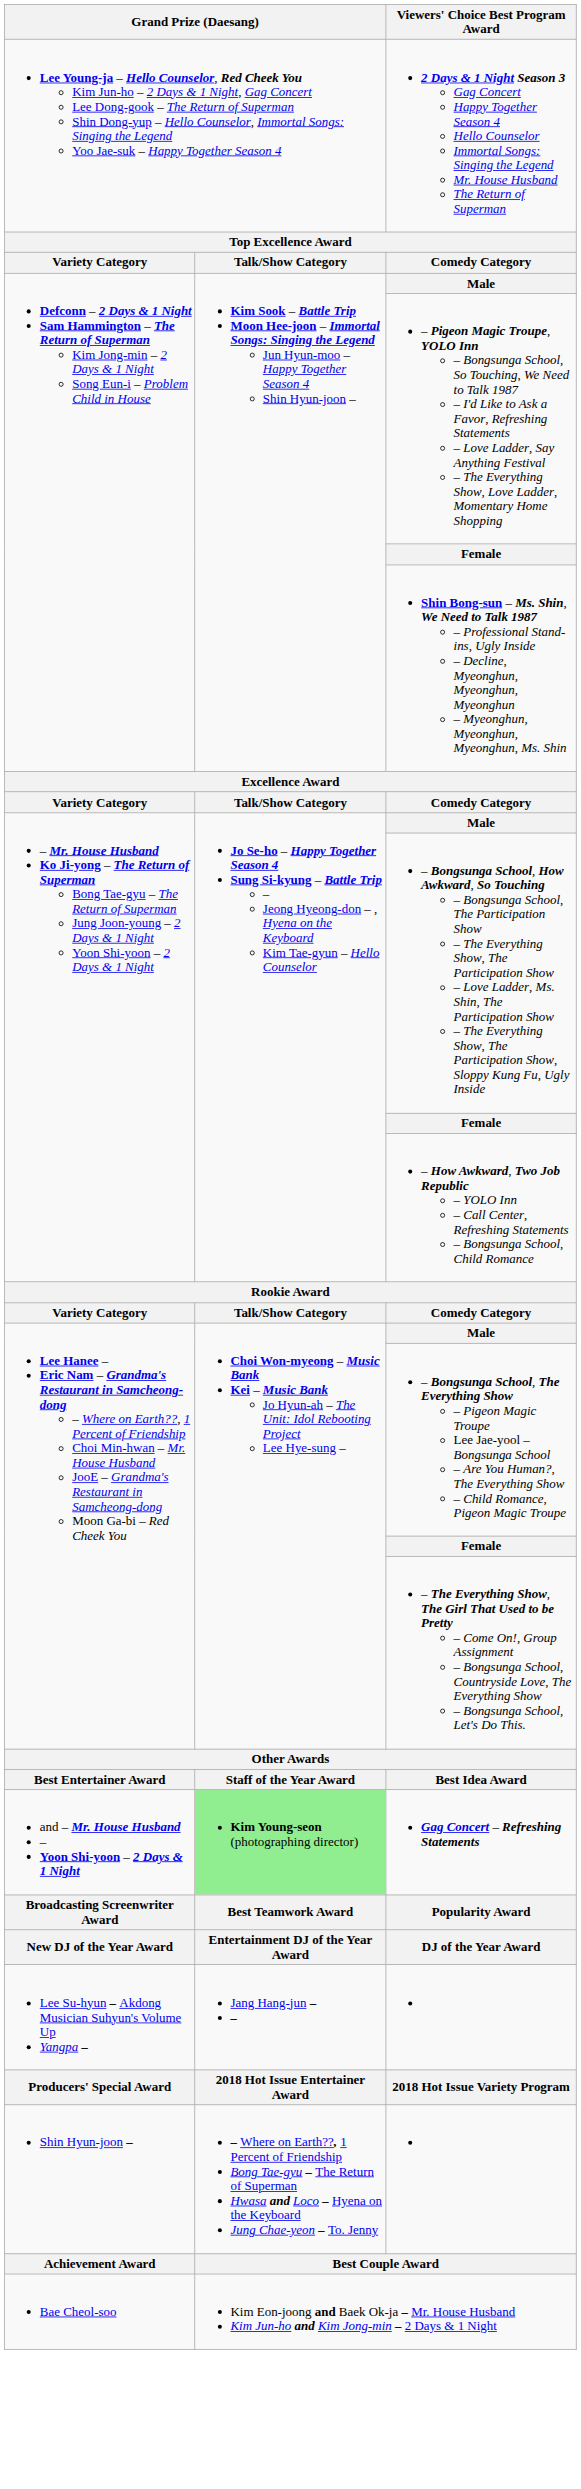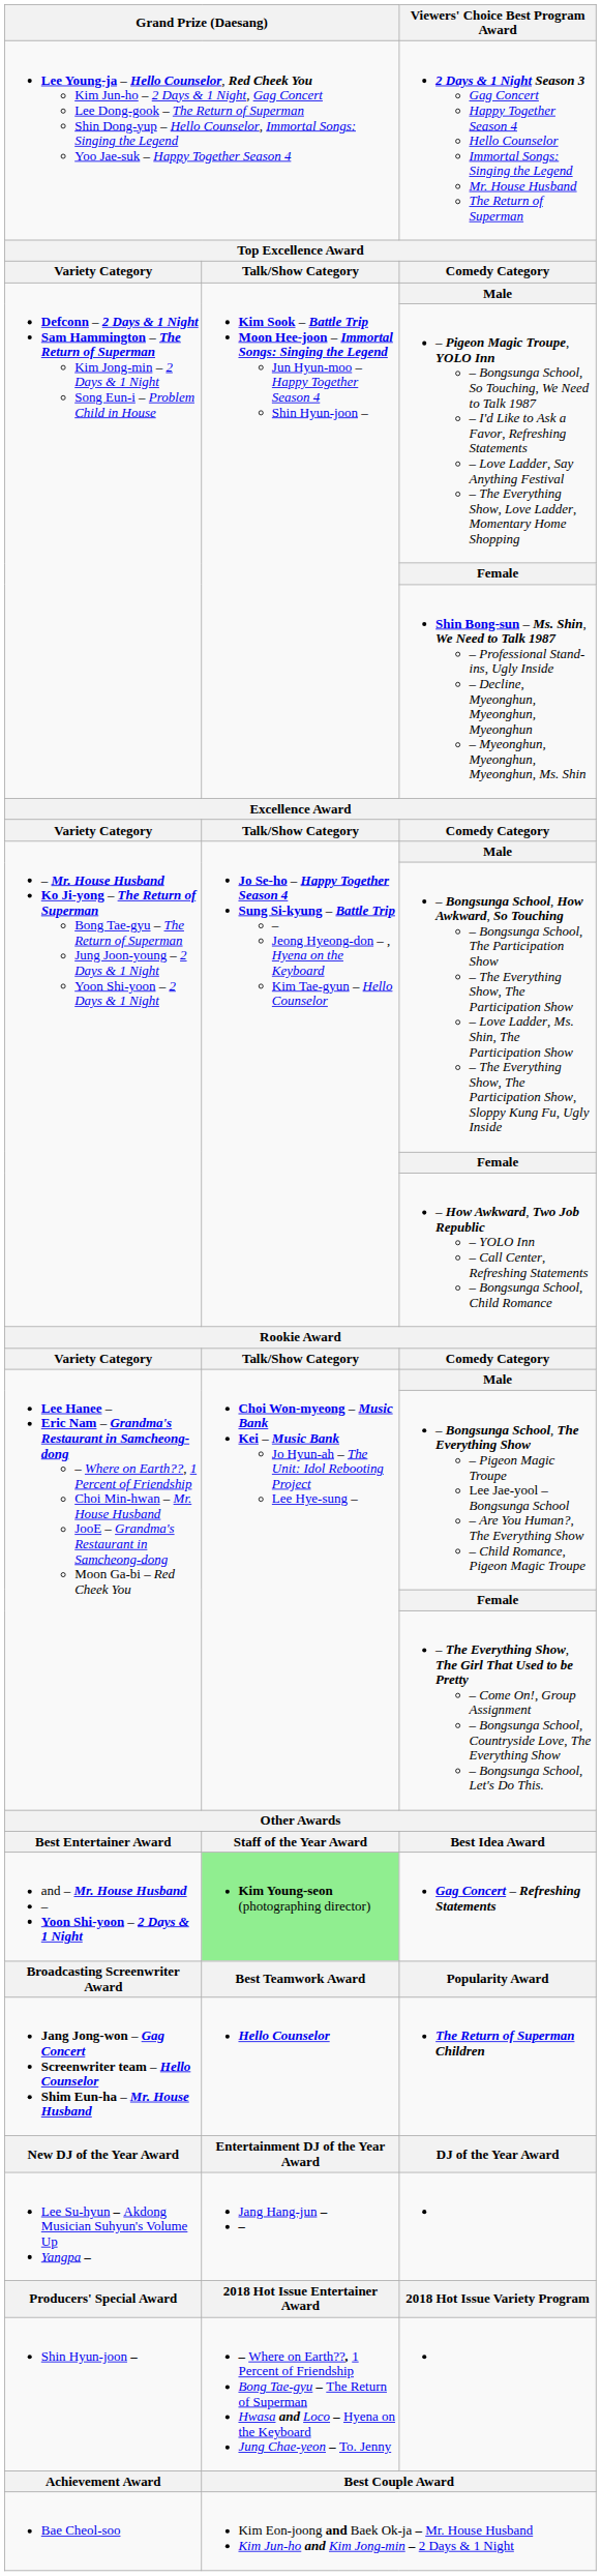 <table class="wikitable" style="width:80%;">
 <tr>
 <th colspan="2">Grand Prize (Daesang)</th>
 <th>Viewers' Choice Best Program Award</th>
 </tr>
 <tr>
 <td colspan="2" valign="top"><br><ul><li><strong><a href='#'>Lee Young-ja</a></strong> – <strong><em><a href='#'>Hello Counselor</a></em></strong>, <strong><em>Red Cheek You</em></strong><ul><li><a href='#'>Kim Jun-ho</a> – <em><a href='#'>2 Days & 1 Night</a></em>, <em><a href='#'>Gag Concert</a></em></li><li><a href='#'>Lee Dong-gook</a> – <em><a href='#'>The Return of Superman</a></em></li><li><a href='#'>Shin Dong-yup</a> – <em><a href='#'>Hello Counselor</a></em>, <em><a href='#'>Immortal Songs: Singing the Legend</a></em></li><li><a href='#'>Yoo Jae-suk</a> – <em><a href='#'>Happy Together Season 4</a></em></li></ul></li></ul></td>
 <td valign="top"><br><ul><li><strong><em><a href='#'>2 Days & 1 Night</a> Season 3</em></strong><ul><li><em><a href='#'>Gag Concert</a></em></li><li><em><a href='#'>Happy Together Season 4</a></em></li><li><em><a href='#'>Hello Counselor</a></em></li><li><em><a href='#'>Immortal Songs: Singing the Legend</a></em></li><li><em><a href='#'>Mr. House Husband</a></em></li><li><em><a href='#'>The Return of Superman</a></em></li></ul></li></ul></td>
 </tr>
 <tr>
 <th colspan="3">Top Excellence Award</th>
 </tr>
 <tr>
 <th width="30%">Variety Category</th>
 <th width="30%">Talk/Show Category</th>
 <th width="30%">Comedy Category</th>
 </tr>
 <tr>
 <td rowspan="4" valign="top"><br><ul><li><strong><a href='#'>Defconn</a></strong> – <strong><em><a href='#'>2 Days & 1 Night</a></em></strong></li><li><strong><a href='#'>Sam Hammington</a></strong> – <strong><em><a href='#'>The Return of Superman</a></em></strong><ul><li><a href='#'>Kim Jong-min</a> – <em><a href='#'>2 Days & 1 Night</a></em></li><li><a href='#'>Song Eun-i</a> – <em><a href='#'>Problem Child in House</a></em></li></ul></li></ul></td>
 <td rowspan="4" valign="top"><br><ul><li><strong><a href='#'>Kim Sook</a></strong> – <strong><em><a href='#'>Battle Trip</a></em></strong></li><li><strong><a href='#'>Moon Hee-joon</a></strong> – <strong><em><a href='#'>Immortal Songs: Singing the Legend</a></em></strong><ul><li><a href='#'>Jun Hyun-moo</a> – <em><a href='#'>Happy Together Season 4</a></em></li><li><a href='#'>Shin Hyun-joon</a> – <em></em></li></ul></li></ul></td>
 <th>Male</th>
 </tr>
 <tr>
 <td valign="top"><br><ul><li><strong></strong> – <strong><em>Pigeon Magic Troupe</em></strong>, <strong><em>YOLO Inn</em></strong><ul><li> – <em>Bongsunga School</em>, <em>So Touching</em>, <em>We Need to Talk 1987</em></li><li> – <em>I'd Like to Ask a Favor</em>, <em>Refreshing Statements</em></li><li> – <em>Love Ladder</em>, <em>Say Anything Festival</em></li><li> – <em>The Everything Show</em>, <em>Love Ladder</em>, <em>Momentary Home Shopping</em></li></ul></li></ul></td>
 </tr>
 <tr>
 <th>Female</th>
 </tr>
 <tr>
 <td valign="top"><br><ul><li><strong><a href='#'>Shin Bong-sun</a></strong> – <strong><em>Ms. Shin</em></strong>, <strong><em>We Need to Talk 1987</em></strong><ul><li> – <em>Professional Stand-ins</em>, <em>Ugly Inside</em></li><li> – <em>Decline</em>, <em>Myeonghun, Myeonghun, Myeonghun</em></li><li> – <em>Myeonghun, Myeonghun, Myeonghun</em>, <em>Ms. Shin</em></li></ul></li></ul></td>
 </tr>
 <tr>
 <th colspan="3">Excellence Award</th>
 </tr>
 <tr>
 <th>Variety Category</th>
 <th>Talk/Show Category</th>
 <th>Comedy Category</th>
 </tr>
 <tr>
 <td rowspan="4" valign="top"><br><ul><li><strong></strong> – <strong><em><a href='#'>Mr. House Husband</a></em></strong></li><li><strong><a href='#'>Ko Ji-yong</a></strong> – <strong><em><a href='#'>The Return of Superman</a></em></strong><ul><li><a href='#'>Bong Tae-gyu</a> – <em><a href='#'>The Return of Superman</a></em></li><li><a href='#'>Jung Joon-young</a> – <em><a href='#'>2 Days & 1 Night</a></em></li><li><a href='#'>Yoon Shi-yoon</a> – <em><a href='#'>2 Days & 1 Night</a></em></li></ul></li></ul></td>
 <td rowspan="4" valign="top"><br><ul><li><strong><a href='#'>Jo Se-ho</a></strong> – <strong><em><a href='#'>Happy Together Season 4</a></em></strong></li><li><strong><a href='#'>Sung Si-kyung</a></strong> – <strong><em><a href='#'>Battle Trip</a></em></strong><ul><li> – <em></em></li><li><a href='#'>Jeong Hyeong-don</a> – <em></em>, <em><a href='#'>Hyena on the Keyboard</a></em></li><li><a href='#'>Kim Tae-gyun</a> – <em><a href='#'>Hello Counselor</a></em></li></ul></li></ul></td>
 <th>Male</th>
 </tr>
 <tr>
 <td valign="top"><br><ul><li><strong></strong> – <strong><em>Bongsunga School</em></strong>, <strong><em>How Awkward</em></strong>, <strong><em>So Touching</em></strong><ul><li> – <em>Bongsunga School</em>, <em>The Participation Show</em></li><li> – <em>The Everything Show</em>, <em>The Participation Show</em></li><li> – <em>Love Ladder</em>, <em>Ms. Shin</em>, <em>The Participation Show</em></li><li> – <em>The Everything Show</em>, <em>The Participation Show</em>, <em>Sloppy Kung Fu</em>, <em>Ugly Inside</em></li></ul></li></ul></td>
 </tr>
 <tr>
 <th>Female</th>
 </tr>
 <tr>
 <td valign="top"><br><ul><li><strong></strong> – <strong><em>How Awkward</em></strong>, <strong><em>Two Job Republic</em></strong><ul><li> – <em>YOLO Inn</em></li><li> – <em>Call Center</em>, <em>Refreshing Statements</em></li><li> – <em>Bongsunga School</em>, <em>Child Romance</em></li></ul></li></ul></td>
 </tr>
 <tr>
 <th colspan="3">Rookie Award</th>
 </tr>
 <tr>
 <th>Variety Category</th>
 <th>Talk/Show Category</th>
 <th>Comedy Category</th>
 </tr>
 <tr>
 <td rowspan="4" valign="top"><br><ul><li><strong><a href='#'>Lee Hanee</a></strong> – <strong><em></em></strong></li><li><strong><a href='#'>Eric Nam</a></strong> – <strong><em><a href='#'>Grandma's Restaurant in Samcheong-dong</a></em></strong><ul><li> – <em><a href='#'>Where on Earth??</a></em>, <em><a href='#'>1 Percent of Friendship</a></em></li><li><a href='#'>Choi Min-hwan</a> – <em><a href='#'>Mr. House Husband</a></em></li><li><a href='#'>JooE</a> – <em><a href='#'>Grandma's Restaurant in Samcheong-dong</a></em></li><li>Moon Ga-bi – <em>Red Cheek You</em></li></ul></li></ul></td>
 <td rowspan="4" valign="top"><br><ul><li><strong><a href='#'>Choi Won-myeong</a></strong> – <strong><em><a href='#'>Music Bank</a></em></strong></li><li><strong><a href='#'>Kei</a></strong> – <strong><em><a href='#'>Music Bank</a></em></strong><ul><li><a href='#'>Jo Hyun-ah</a> – <em><a href='#'>The Unit: Idol Rebooting Project</a></em></li><li><a href='#'>Lee Hye-sung</a> – <em></em></li></ul></li></ul></td>
 <th>Male</th>
 </tr>
 <tr>
 <td valign="top"><br><ul><li><strong></strong> – <strong><em>Bongsunga School</em></strong>, <strong><em>The Everything Show</em></strong><ul><li> – <em>Pigeon Magic Troupe</em></li><li>Lee Jae-yool – <em>Bongsunga School</em></li><li> – <em>Are You Human?</em>, <em>The Everything Show</em></li><li> – <em>Child Romance</em>, <em>Pigeon Magic Troupe</em></li></ul></li></ul></td>
 </tr>
 <tr>
 <th>Female</th>
 </tr>
 <tr>
 <td valign="top"><br><ul><li><strong></strong> – <strong><em>The Everything Show</em></strong>, <strong><em>The Girl That Used to be Pretty</em></strong><ul><li> – <em>Come On!</em>, <em>Group Assignment</em></li><li> – <em>Bongsunga School</em>, <em>Countryside Love</em>, <em>The Everything Show</em></li><li> – <em>Bongsunga School</em>, <em>Let's Do This.</em></li></ul></li></ul></td>
 </tr>
 <tr>
 <th colspan="3">Other Awards</th>
 </tr>
 <tr>
 <th>Best Entertainer Award</th>
 <th>Staff of the Year Award</th>
 <th>Best Idea Award</th>
 </tr>
 <tr>
 <td valign="top"><br><ul><li><strong></strong> and <strong></strong> – <strong><em><a href='#'>Mr. House Husband</a></em></strong></li><li><strong></strong> – <strong><em></em></strong></li><li><strong><a href='#'>Yoon Shi-yoon</a></strong> – <strong><em><a href='#'>2 Days & 1 Night</a></em></strong></li></ul></td>
 <td valign="top" style="background: lightgreen;"><br><ul><li><strong>Kim Young-seon</strong> (photographing director)</li></ul></td>
 <td valign="top"><br><ul><li><strong><em><a href='#'>Gag Concert</a></em></strong> – <strong><em>Refreshing Statements</em></strong></li></ul></td>
 </tr>
 <tr>
 <th>Broadcasting Screenwriter Award</th>
 <th>Best Teamwork Award</th>
 <th>Popularity Award</th>
 </tr>
 <tr>
+<td valign="top"><br><ul><li><strong>Jang Jong-won</strong> – <strong><em><a href='#'>Gag Concert</a></em></strong></li><li><strong>Screenwriter team</strong> – <strong><em><a href='#'>Hello Counselor</a></em></strong></li><li><strong>Shim Eun-ha</strong> – <strong><em><a href='#'>Mr. House Husband</a></em></strong></li></ul></td>
+<td valign="top"><br><ul><li><strong><em><a href='#'>Hello Counselor</a></em></strong></li></ul></td>
+<td valign="top"><br><ul><li><strong><em><a href='#'>The Return of Superman</a><em> Children<strong></li></ul></td>
+</tr>
+<tr>
 <th>New DJ of the Year Award</th>
 <th>Entertainment DJ of the Year Award</th>
 <th>DJ of the Year Award</th>
 </tr>
 <tr>
 <td valign="top"><br><ul><li></strong><a href='#'>Lee Su-hyun</a><strong> – </em></strong><a href='#'>Akdong Musician Suhyun's Volume Up</a><strong><em></li><li></strong><a href='#'>Yangpa</a><strong> – </em></strong><strong><em></li></ul></td>
 <td valign="top"><br><ul><li></strong><a href='#'>Jang Hang-jun</a><strong> – </em></strong><strong><em></li><li></strong><strong> – </em></strong><strong><em></li></ul></td>
 <td valign="top"><br><ul><li></em></strong><strong><em></li></ul></td>
 </tr>
 <tr>
 <th>Producers' Special Award</th>
 <th>2018 Hot Issue Entertainer Award</th>
 <th>2018 Hot Issue Variety Program</th>
 </tr>
 <tr>
 <td valign="top"><br><ul><li></strong><a href='#'>Shin Hyun-joon</a><strong> – </em></strong><strong><em></li></ul></td>
 <td valign="top"><br><ul><li></strong><strong> – </em></strong><a href='#'>Where on Earth??</a><strong><em>, </em></strong><a href='#'>1 Percent of Friendship</a><strong><em></li><li></strong><a href='#'>Bong Tae-gyu</a><strong> – </em></strong><a href='#'>The Return of Superman</a><strong><em></li><li></strong><a href='#'>Hwasa</a><strong> and </strong><a href='#'>Loco</a><strong> – </em></strong><a href='#'>Hyena on the Keyboard</a><strong><em></li><li></strong><a href='#'>Jung Chae-yeon</a><strong> – </em></strong><a href='#'>To. Jenny</a><strong><em></li></ul></td>
 <td valign="top"><br><ul><li></em></strong><strong><em></li></ul></td>
 </tr>
 <tr>
 <th>Achievement Award</th>
 <th colspan="2">Best Couple Award</th>
 </tr>
 <tr>
 <td valign="top"><br><ul><li></em></strong><a href='#'>Bae Cheol-soo</a><strong><em></li></ul></td>
 <td colspan="2" valign="top"><br><ul><li></strong>Kim Eon-joong<strong> and </strong>Baek Ok-ja<strong> – </em></strong><a href='#'>Mr. House Husband</a><strong><em></li><li></strong><a href='#'>Kim Jun-ho</a><strong> and </strong><a href='#'>Kim Jong-min</a><strong> – </em></strong><a href='#'>2 Days & 1 Night</a><strong><em></li></ul></td>
 </tr>
 </table>
